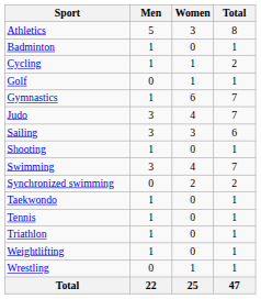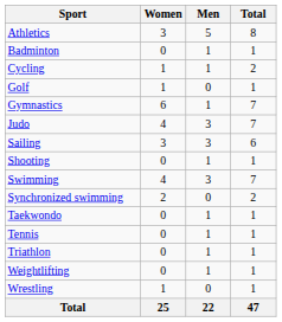 <table class="wikitable sortable" style="text-align:center;">
 <tr>
 <th width=180>Sport</th>
+<th width=55>Women</th>
 <th width=55>Men</th>
-<th width=55>Women</th>
 <th width=55>Total</th>
 </tr>
 <tr>
 <td align=left><a href='#'>Athletics</a></td>
+<td>3</td>
 <td>5</td>
-<td>3</td>
 <td>8</td>
 </tr>
 <tr>
 <td align=left><a href='#'>Badminton</a></td>
+<td>0</td>
 <td>1</td>
-<td>0</td>
 <td>1</td>
 </tr>
 <tr>
 <td align=left><a href='#'>Cycling</a></td>
 <td>1</td>
 <td>1</td>
 <td>2</td>
 </tr>
 <tr>
 <td align=left><a href='#'>Golf</a></td>
+<td>1</td>
 <td>0</td>
-<td>1</td>
 <td>1</td>
 </tr>
 <tr>
 <td align=left><a href='#'>Gymnastics</a></td>
+<td>6</td>
 <td>1</td>
-<td>6</td>
 <td>7</td>
 </tr>
 <tr>
 <td align=left><a href='#'>Judo</a></td>
+<td>4</td>
 <td>3</td>
-<td>4</td>
 <td>7</td>
 </tr>
 <tr>
 <td align=left><a href='#'>Sailing</a></td>
 <td>3</td>
 <td>3</td>
 <td>6</td>
 </tr>
 <tr>
 <td align=left><a href='#'>Shooting</a></td>
+<td>0</td>
+<td>1</td>
+<td>1</td>
+</tr>
+<tr>
+<td align=left><a href='#'>Swimming</a></td>
+<td>4</td>
+<td>3</td>
+<td>7</td>
+</tr>
+<tr>
+<td align=left><a href='#'>Synchronized swimming</a></td>
+<td>2</td>
+<td>0</td>
+<td>2</td>
+</tr>
+<tr>
+<td align=left><a href='#'>Taekwondo</a></td>
+<td>0</td>
+<td>1</td>
+<td>1</td>
+</tr>
+<tr>
+<td align=left><a href='#'>Tennis</a></td>
+<td>0</td>
+<td>1</td>
+<td>1</td>
+</tr>
+<tr>
+<td align=left><a href='#'>Triathlon</a></td>
+<td>0</td>
+<td>1</td>
+<td>1</td>
+</tr>
+<tr>
+<td align=left><a href='#'>Weightlifting</a></td>
+<td>0</td>
+<td>1</td>
+<td>1</td>
+</tr>
+<tr>
+<td align=left><a href='#'>Wrestling</a></td>
 <td>1</td>
 <td>0</td>
 <td>1</td>
 </tr>
 <tr>
-<td align=left><a href='#'>Swimming</a></td>
-<td>3</td>
-<td>4</td>
-<td>7</td>
-</tr>
-<tr>
-<td align=left><a href='#'>Synchronized swimming</a></td>
-<td>0</td>
-<td>2</td>
-<td>2</td>
-</tr>
-<tr>
-<td align=left><a href='#'>Taekwondo</a></td>
-<td>1</td>
-<td>0</td>
-<td>1</td>
-</tr>
-<tr>
-<td align=left><a href='#'>Tennis</a></td>
-<td>1</td>
-<td>0</td>
-<td>1</td>
-</tr>
-<tr>
-<td align=left><a href='#'>Triathlon</a></td>
-<td>1</td>
-<td>0</td>
-<td>1</td>
-</tr>
-<tr>
-<td align=left><a href='#'>Weightlifting</a></td>
-<td>1</td>
-<td>0</td>
-<td>1</td>
-</tr>
-<tr>
-<td align=left><a href='#'>Wrestling</a></td>
-<td>0</td>
-<td>1</td>
-<td>1</td>
-</tr>
-<tr>
 <th>Total</th>
+<th>25</th>
 <th>22</th>
-<th>25</th>
 <th>47</th>
 </tr>
 </table>
